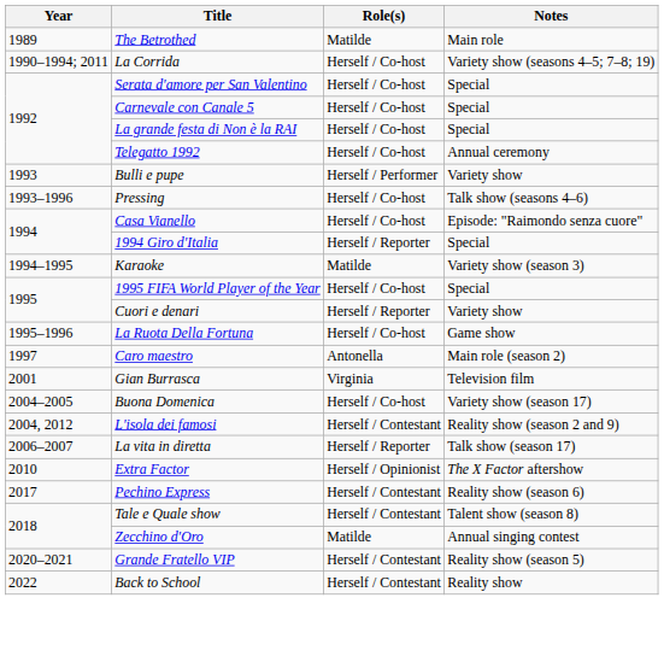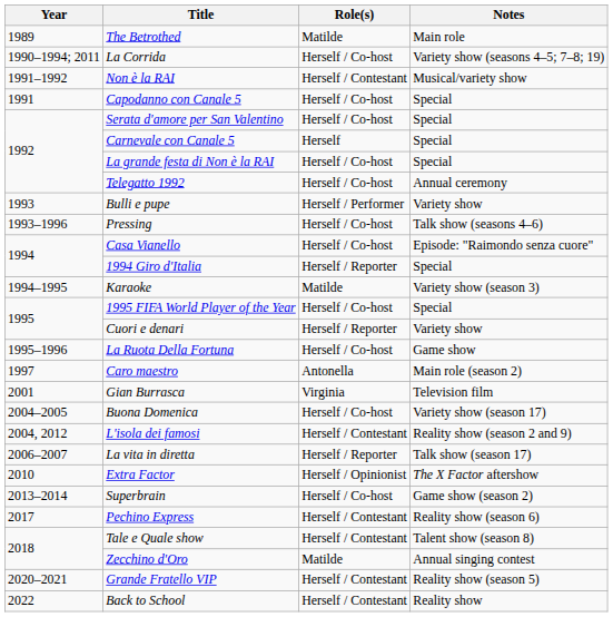 <table class="wikitable plainrowheaders sortable">
 <tr>
 <th scope="col">Year</th>
 <th scope="col">Title</th>
 <th scope="col">Role(s)</th>
 <th scope="col" class="unsortable">Notes</th>
 </tr>
 <tr>
 <td>1989</td>
 <td><em><a href='#'>The Betrothed</a></em></td>
 <td>Matilde</td>
 <td>Main role</td>
 </tr>
 <tr>
 <td>1990–1994; 2011</td>
 <td><em>La Corrida</em></td>
 <td>Herself / Co-host</td>
 <td>Variety show (seasons 4–5; 7–8; 19)</td>
 </tr>
 <tr>
+<td>1991–1992</td>
+<td><em><a href='#'>Non è la RAI</a></em></td>
+<td>Herself / Contestant</td>
+<td>Musical/variety show</td>
+</tr>
+<tr>
+<td>1991</td>
+<td><em><a href='#'>Capodanno con Canale 5</a></em></td>
+<td>Herself / Co-host</td>
+<td>Special</td>
+</tr>
+<tr>
 <td rowspan="4">1992</td>
 <td><em><a href='#'>Serata d'amore per San Valentino</a></em></td>
 <td>Herself / Co-host</td>
 <td>Special</td>
 </tr>
 <tr>
 <td><em><a href='#'>Carnevale con Canale 5</a></em></td>
-<td>Herself / Co-host</td>
+<td>Herself</td>
 <td>Special</td>
 </tr>
 <tr>
 <td><em><a href='#'>La grande festa di Non è la RAI</a></em></td>
 <td>Herself / Co-host</td>
 <td>Special</td>
 </tr>
 <tr>
 <td><em><a href='#'>Telegatto 1992</a></em></td>
 <td>Herself / Co-host</td>
 <td>Annual ceremony</td>
 </tr>
 <tr>
 <td>1993</td>
 <td><em>Bulli e pupe</em></td>
 <td>Herself / Performer</td>
 <td>Variety show</td>
 </tr>
 <tr>
 <td>1993–1996</td>
 <td><em>Pressing</em></td>
 <td>Herself / Co-host</td>
 <td>Talk show (seasons 4–6)</td>
 </tr>
 <tr>
 <td rowspan="2">1994</td>
 <td><em><a href='#'>Casa Vianello</a></em></td>
 <td>Herself / Co-host</td>
 <td>Episode: "Raimondo senza cuore"</td>
 </tr>
 <tr>
 <td><em><a href='#'>1994 Giro d'Italia</a></em></td>
 <td>Herself / Reporter</td>
 <td>Special</td>
 </tr>
 <tr>
 <td>1994–1995</td>
 <td><em>Karaoke</em></td>
 <td>Matilde</td>
 <td>Variety show (season 3)</td>
 </tr>
 <tr>
 <td rowspan="2">1995</td>
 <td><em><a href='#'>1995 FIFA World Player of the Year</a></em></td>
 <td>Herself / Co-host</td>
 <td>Special</td>
 </tr>
 <tr>
 <td><em>Cuori e denari</em></td>
 <td>Herself / Reporter</td>
 <td>Variety show</td>
 </tr>
 <tr>
 <td>1995–1996</td>
 <td><em><a href='#'>La Ruota Della Fortuna</a></em></td>
 <td>Herself / Co-host</td>
 <td>Game show</td>
 </tr>
 <tr>
 <td>1997</td>
 <td><em><a href='#'>Caro maestro</a></em></td>
 <td>Antonella</td>
 <td>Main role (season 2)</td>
 </tr>
 <tr>
 <td>2001</td>
 <td><em>Gian Burrasca</em></td>
 <td>Virginia</td>
 <td>Television film</td>
 </tr>
 <tr>
 <td>2004–2005</td>
 <td><em>Buona Domenica</em></td>
 <td>Herself / Co-host</td>
 <td>Variety show (season 17)</td>
 </tr>
 <tr>
 <td>2004, 2012</td>
 <td><em><a href='#'>L'isola dei famosi</a></em></td>
 <td>Herself / Contestant</td>
 <td>Reality show (season 2 and 9)</td>
 </tr>
 <tr>
 <td>2006–2007</td>
 <td><em>La vita in diretta</em></td>
 <td>Herself / Reporter</td>
 <td>Talk show (season 17)</td>
 </tr>
 <tr>
 <td>2010</td>
 <td><em><a href='#'>Extra Factor</a></em></td>
 <td>Herself / Opinionist</td>
 <td><em>The X Factor</em> aftershow</td>
 </tr>
 <tr>
+<td>2013–2014</td>
+<td><em>Superbrain</em></td>
+<td>Herself / Co-host</td>
+<td>Game show (season 2)</td>
+</tr>
+<tr>
 <td>2017</td>
 <td><em><a href='#'>Pechino Express</a></em></td>
 <td>Herself / Contestant</td>
 <td>Reality show (season 6)</td>
 </tr>
 <tr>
 <td rowspan="2">2018</td>
 <td><em>Tale e Quale show</em></td>
 <td>Herself / Contestant</td>
 <td>Talent show (season 8)</td>
 </tr>
 <tr>
 <td><em><a href='#'>Zecchino d'Oro</a></em></td>
 <td>Matilde</td>
 <td>Annual singing contest</td>
 </tr>
 <tr>
 <td>2020–2021</td>
 <td><em><a href='#'>Grande Fratello VIP</a></em></td>
 <td>Herself / Contestant</td>
 <td>Reality show (season 5)</td>
 </tr>
 <tr>
 <td>2022</td>
 <td><em>Back to School</em></td>
 <td>Herself / Contestant</td>
 <td>Reality show</td>
 </tr>
 </table>
